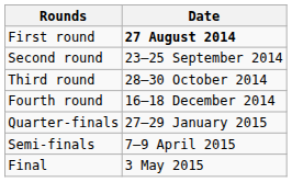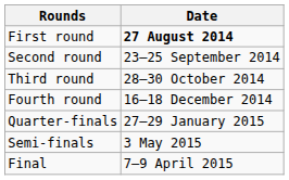 <table class="wikitable">
 <tr>
 <th>Rounds</th>
 <th>Date</th>
 </tr>
 <tr>
 <td>First round</td>
 <td><strong>27 August 2014</strong></td>
 </tr>
 <tr>
 <td>Second round</td>
 <td>23–25 September 2014</td>
 </tr>
 <tr>
 <td>Third round</td>
 <td>28–30 October 2014</td>
 </tr>
 <tr>
 <td>Fourth round</td>
 <td>16–18 December 2014</td>
 </tr>
 <tr>
 <td>Quarter-finals</td>
 <td>27–29 January 2015</td>
 </tr>
 <tr>
 <td>Semi-finals</td>
-<td>7–9 April 2015</td>
+<td>3 May 2015</td>
 </tr>
 <tr>
 <td>Final</td>
-<td>3 May 2015</td>
+<td>7–9 April 2015</td>
 </tr>
 </table>
